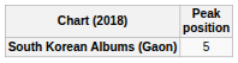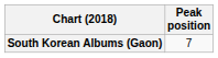 <table class="wikitable plainrowheaders" style="text-align:center">
 <tr>
 <th scope="col">Chart (2018)</th>
 <th scope="col">Peak<br> position</th>
 </tr>
 <tr>
 <th scope="row">South Korean Albums (Gaon)</th>
-<td>5</td>
+<td>7</td>
 </tr>
 </table>
